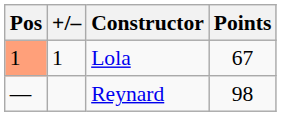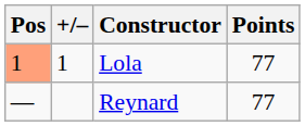 <table class="wikitable" style="font-size: 95%;">
 <tr>
 <th>Pos</th>
 <th>+/–</th>
 <th>Constructor</th>
 <th>Points</th>
 </tr>
 <tr>
 <td style="background: lightsalmon;">1</td>
 <td align="left"> 1</td>
 <td> <a href='#'>Lola</a></td>
-<td align="center">67</td>
+<td align="center">77</td>
 </tr>
 <tr>
 <td>—</td>
 <td align="left"></td>
 <td> <a href='#'>Reynard</a></td>
-<td align="center">98</td>
+<td align="center">77</td>
 </tr>
 </table>
